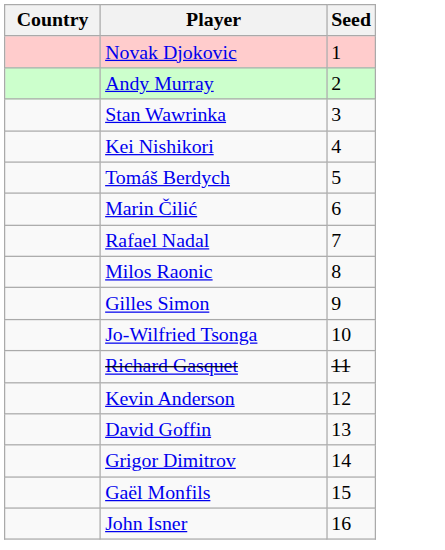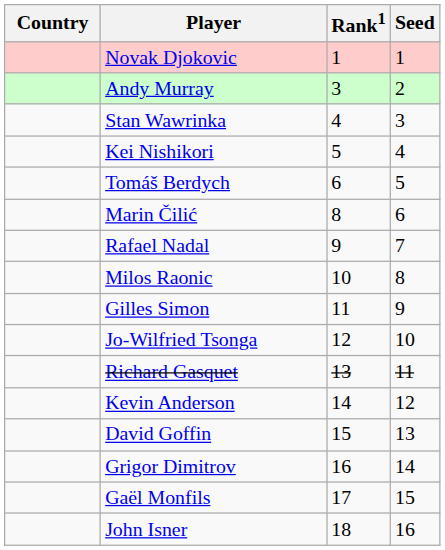 <table class="sortable wikitable">
 <tr>
 <th width="70">Country</th>
 <th width="175">Player</th>
+<th>Rank<sup>1</sup></th>
 <th>Seed</th>
 </tr>
 <tr style="background:#fcc;">
 <td></td>
 <td><a href='#'>Novak Djokovic</a></td>
 <td>1</td>
+<td>1</td>
 </tr>
 <tr style="background:#cfc;">
 <td></td>
 <td><a href='#'>Andy Murray</a></td>
+<td>3</td>
 <td>2</td>
 </tr>
 <tr>
 <td></td>
 <td><a href='#'>Stan Wawrinka</a></td>
+<td>4</td>
 <td>3</td>
 </tr>
 <tr>
 <td></td>
 <td><a href='#'>Kei Nishikori</a></td>
+<td>5</td>
 <td>4</td>
 </tr>
 <tr>
 <td></td>
 <td><a href='#'>Tomáš Berdych</a></td>
+<td>6</td>
 <td>5</td>
 </tr>
 <tr>
 <td></td>
 <td><a href='#'>Marin Čilić</a></td>
+<td>8</td>
 <td>6</td>
 </tr>
 <tr>
 <td></td>
 <td><a href='#'>Rafael Nadal</a></td>
+<td>9</td>
 <td>7</td>
 </tr>
 <tr>
 <td></td>
 <td><a href='#'>Milos Raonic</a></td>
+<td>10</td>
 <td>8</td>
 </tr>
 <tr>
 <td></td>
 <td><a href='#'>Gilles Simon</a></td>
+<td>11</td>
 <td>9</td>
 </tr>
 <tr>
 <td></td>
 <td><a href='#'>Jo-Wilfried Tsonga</a></td>
+<td>12</td>
 <td>10</td>
 </tr>
 <tr>
 <td><s></s></td>
 <td><s><a href='#'>Richard Gasquet</a></s></td>
+<td><s>13</s></td>
 <td><s>11</s></td>
 </tr>
 <tr>
 <td></td>
 <td><a href='#'>Kevin Anderson</a></td>
+<td>14</td>
 <td>12</td>
 </tr>
 <tr>
 <td></td>
 <td><a href='#'>David Goffin</a></td>
+<td>15</td>
 <td>13</td>
 </tr>
 <tr>
 <td></td>
 <td><a href='#'>Grigor Dimitrov</a></td>
+<td>16</td>
 <td>14</td>
 </tr>
 <tr>
 <td></td>
 <td><a href='#'>Gaël Monfils</a></td>
+<td>17</td>
 <td>15</td>
 </tr>
 <tr>
 <td></td>
 <td><a href='#'>John Isner</a></td>
+<td>18</td>
 <td>16</td>
 </tr>
 </table>
